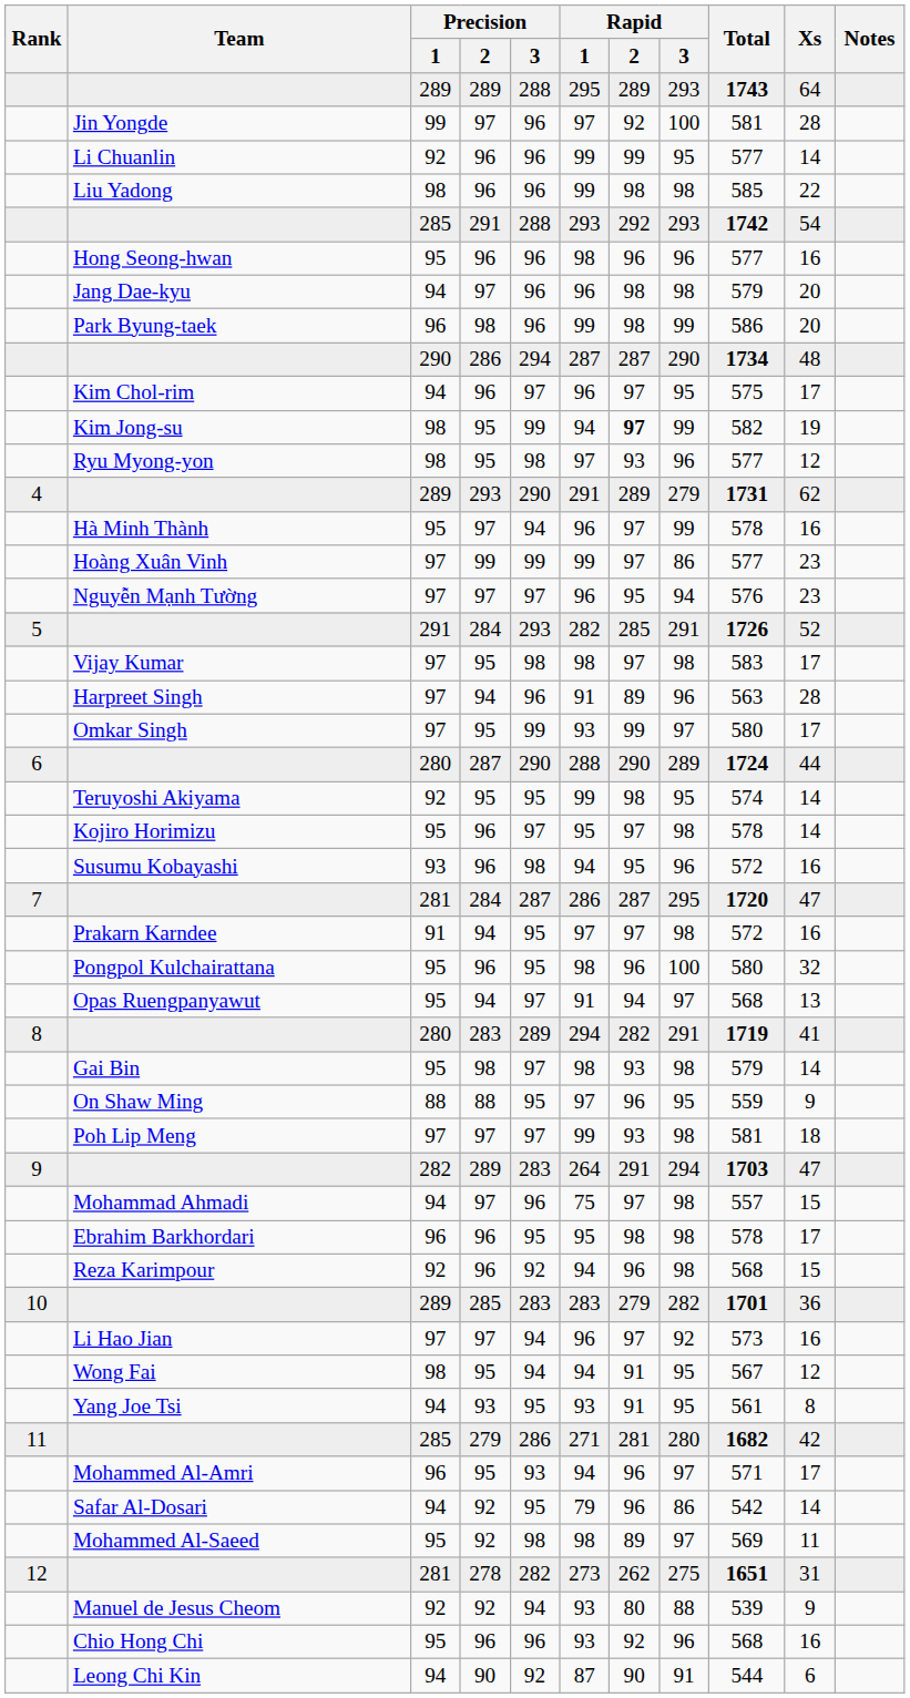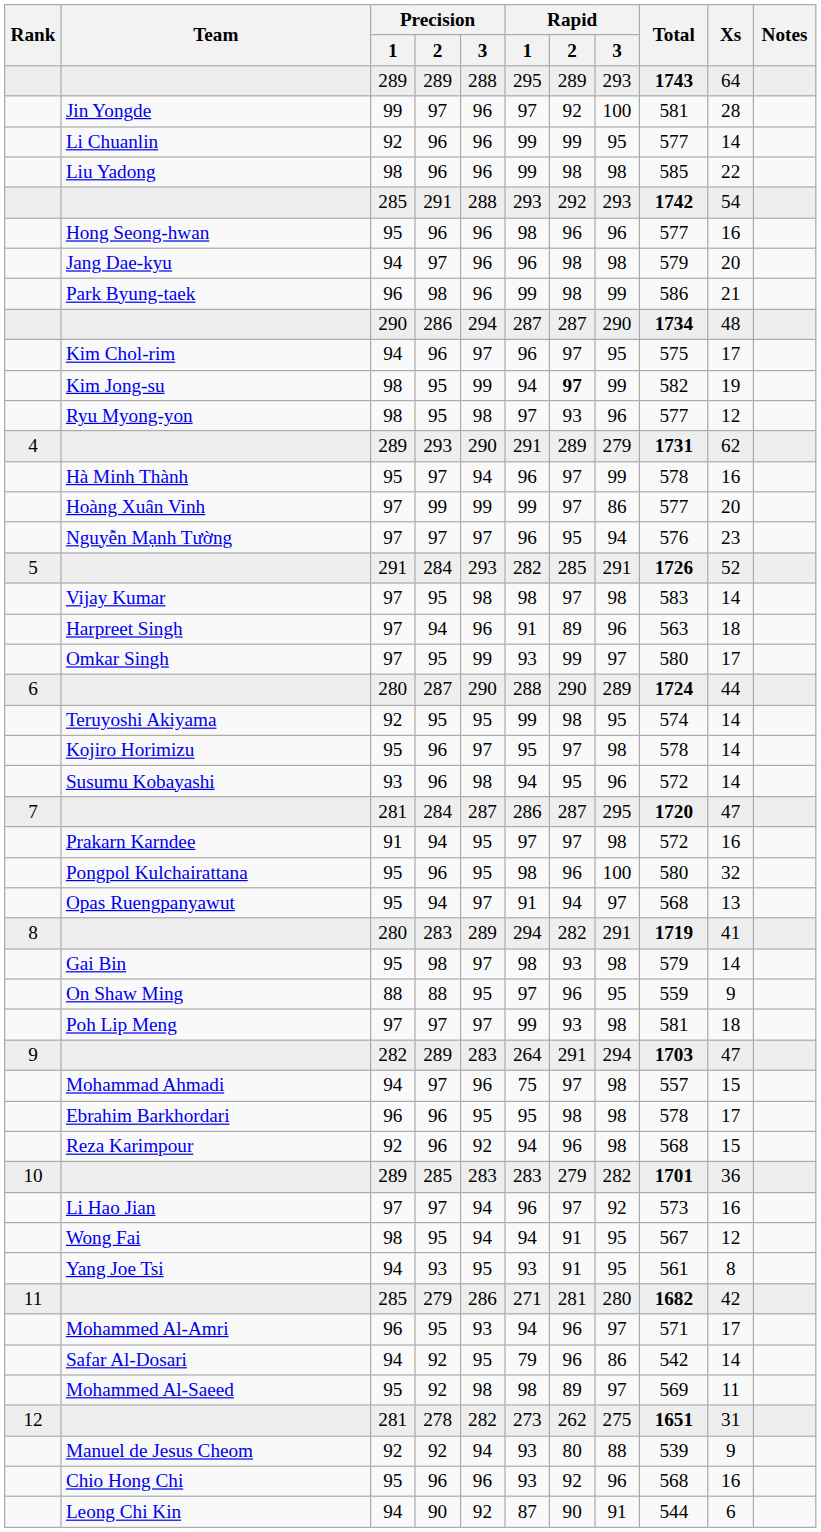 <table class="wikitable" style="text-align:center">
 <tr>
 <th rowspan=2 width=40>Rank</th>
 <th rowspan=2 width=250>Team</th>
 <th colspan=3>Precision</th>
 <th colspan=3>Rapid</th>
 <th rowspan=2 width=50>Total</th>
 <th rowspan=2 width=30>Xs</th>
 <th rowspan=2 width=45>Notes</th>
 </tr>
 <tr>
 <th width=30>1</th>
 <th width=30>2</th>
 <th width=30>3</th>
 <th width=30>1</th>
 <th width=30>2</th>
 <th width=30>3</th>
 </tr>
 <tr bgcolor=eeeeee>
 <td></td>
 <td align=left></td>
 <td>289</td>
 <td>289</td>
 <td>288</td>
 <td>295</td>
 <td>289</td>
 <td>293</td>
 <td><strong>1743</strong></td>
 <td>64</td>
 <td></td>
 </tr>
 <tr>
 <td></td>
 <td align=left><a href='#'>Jin Yongde</a></td>
 <td>99</td>
 <td>97</td>
 <td>96</td>
 <td>97</td>
 <td>92</td>
 <td>100</td>
 <td>581</td>
 <td>28</td>
 <td></td>
 </tr>
 <tr>
 <td></td>
 <td align=left><a href='#'>Li Chuanlin</a></td>
 <td>92</td>
 <td>96</td>
 <td>96</td>
 <td>99</td>
 <td>99</td>
 <td>95</td>
 <td>577</td>
 <td>14</td>
 <td></td>
 </tr>
 <tr>
 <td></td>
 <td align=left><a href='#'>Liu Yadong</a></td>
 <td>98</td>
 <td>96</td>
 <td>96</td>
 <td>99</td>
 <td>98</td>
 <td>98</td>
 <td>585</td>
 <td>22</td>
 <td></td>
 </tr>
 <tr bgcolor=eeeeee>
 <td></td>
 <td align=left></td>
 <td>285</td>
 <td>291</td>
 <td>288</td>
 <td>293</td>
 <td>292</td>
 <td>293</td>
 <td><strong>1742</strong></td>
 <td>54</td>
 <td></td>
 </tr>
 <tr>
 <td></td>
 <td align=left><a href='#'>Hong Seong-hwan</a></td>
 <td>95</td>
 <td>96</td>
 <td>96</td>
 <td>98</td>
 <td>96</td>
 <td>96</td>
 <td>577</td>
 <td>16</td>
 <td></td>
 </tr>
 <tr>
 <td></td>
 <td align=left><a href='#'>Jang Dae-kyu</a></td>
 <td>94</td>
 <td>97</td>
 <td>96</td>
 <td>96</td>
 <td>98</td>
 <td>98</td>
 <td>579</td>
 <td>20</td>
 <td></td>
 </tr>
 <tr>
 <td></td>
 <td align=left><a href='#'>Park Byung-taek</a></td>
 <td>96</td>
 <td>98</td>
 <td>96</td>
 <td>99</td>
 <td>98</td>
 <td>99</td>
 <td>586</td>
-<td>20</td>
+<td>21</td>
 <td></td>
 </tr>
 <tr bgcolor=eeeeee>
 <td></td>
 <td align=left></td>
 <td>290</td>
 <td>286</td>
 <td>294</td>
 <td>287</td>
 <td>287</td>
 <td>290</td>
 <td><strong>1734</strong></td>
 <td>48</td>
 <td></td>
 </tr>
 <tr>
 <td></td>
 <td align=left><a href='#'>Kim Chol-rim</a></td>
 <td>94</td>
 <td>96</td>
 <td>97</td>
 <td>96</td>
 <td>97</td>
 <td>95</td>
 <td>575</td>
 <td>17</td>
 <td></td>
 </tr>
 <tr>
 <td></td>
 <td align=left><a href='#'>Kim Jong-su</a></td>
 <td>98</td>
 <td>95</td>
 <td>99</td>
 <td>94</td>
 <td><strong>97</strong></td>
 <td>99</td>
 <td>582</td>
 <td>19</td>
 <td></td>
 </tr>
 <tr>
 <td></td>
 <td align=left><a href='#'>Ryu Myong-yon</a></td>
 <td>98</td>
 <td>95</td>
 <td>98</td>
 <td>97</td>
 <td>93</td>
 <td>96</td>
 <td>577</td>
 <td>12</td>
 <td></td>
 </tr>
 <tr bgcolor=eeeeee>
 <td>4</td>
 <td align=left></td>
 <td>289</td>
 <td>293</td>
 <td>290</td>
 <td>291</td>
 <td>289</td>
 <td>279</td>
 <td><strong>1731</strong></td>
 <td>62</td>
 <td></td>
 </tr>
 <tr>
 <td></td>
 <td align=left><a href='#'>Hà Minh Thành</a></td>
 <td>95</td>
 <td>97</td>
 <td>94</td>
 <td>96</td>
 <td>97</td>
 <td>99</td>
 <td>578</td>
 <td>16</td>
 <td></td>
 </tr>
 <tr>
 <td></td>
 <td align=left><a href='#'>Hoàng Xuân Vinh</a></td>
 <td>97</td>
 <td>99</td>
 <td>99</td>
 <td>99</td>
 <td>97</td>
 <td>86</td>
 <td>577</td>
-<td>23</td>
+<td>20</td>
 <td></td>
 </tr>
 <tr>
 <td></td>
 <td align=left><a href='#'>Nguyễn Mạnh Tường</a></td>
 <td>97</td>
 <td>97</td>
 <td>97</td>
 <td>96</td>
 <td>95</td>
 <td>94</td>
 <td>576</td>
 <td>23</td>
 <td></td>
 </tr>
 <tr bgcolor=eeeeee>
 <td>5</td>
 <td align=left></td>
 <td>291</td>
 <td>284</td>
 <td>293</td>
 <td>282</td>
 <td>285</td>
 <td>291</td>
 <td><strong>1726</strong></td>
 <td>52</td>
 <td></td>
 </tr>
 <tr>
 <td></td>
 <td align=left><a href='#'>Vijay Kumar</a></td>
 <td>97</td>
 <td>95</td>
 <td>98</td>
 <td>98</td>
 <td>97</td>
 <td>98</td>
 <td>583</td>
-<td>17</td>
+<td>14</td>
 <td></td>
 </tr>
 <tr>
 <td></td>
 <td align=left><a href='#'>Harpreet Singh</a></td>
 <td>97</td>
 <td>94</td>
 <td>96</td>
 <td>91</td>
 <td>89</td>
 <td>96</td>
 <td>563</td>
-<td>28</td>
+<td>18</td>
 <td></td>
 </tr>
 <tr>
 <td></td>
 <td align=left><a href='#'>Omkar Singh</a></td>
 <td>97</td>
 <td>95</td>
 <td>99</td>
 <td>93</td>
 <td>99</td>
 <td>97</td>
 <td>580</td>
 <td>17</td>
 <td></td>
 </tr>
 <tr bgcolor=eeeeee>
 <td>6</td>
 <td align=left></td>
 <td>280</td>
 <td>287</td>
 <td>290</td>
 <td>288</td>
 <td>290</td>
 <td>289</td>
 <td><strong>1724</strong></td>
 <td>44</td>
 <td></td>
 </tr>
 <tr>
 <td></td>
 <td align=left><a href='#'>Teruyoshi Akiyama</a></td>
 <td>92</td>
 <td>95</td>
 <td>95</td>
 <td>99</td>
 <td>98</td>
 <td>95</td>
 <td>574</td>
 <td>14</td>
 <td></td>
 </tr>
 <tr>
 <td></td>
 <td align=left><a href='#'>Kojiro Horimizu</a></td>
 <td>95</td>
 <td>96</td>
 <td>97</td>
 <td>95</td>
 <td>97</td>
 <td>98</td>
 <td>578</td>
 <td>14</td>
 <td></td>
 </tr>
 <tr>
 <td></td>
 <td align=left><a href='#'>Susumu Kobayashi</a></td>
 <td>93</td>
 <td>96</td>
 <td>98</td>
 <td>94</td>
 <td>95</td>
 <td>96</td>
 <td>572</td>
-<td>16</td>
+<td>14</td>
 <td></td>
 </tr>
 <tr bgcolor=eeeeee>
 <td>7</td>
 <td align=left></td>
 <td>281</td>
 <td>284</td>
 <td>287</td>
 <td>286</td>
 <td>287</td>
 <td>295</td>
 <td><strong>1720</strong></td>
 <td>47</td>
 <td></td>
 </tr>
 <tr>
 <td></td>
 <td align=left><a href='#'>Prakarn Karndee</a></td>
 <td>91</td>
 <td>94</td>
 <td>95</td>
 <td>97</td>
 <td>97</td>
 <td>98</td>
 <td>572</td>
 <td>16</td>
 <td></td>
 </tr>
 <tr>
 <td></td>
 <td align=left><a href='#'>Pongpol Kulchairattana</a></td>
 <td>95</td>
 <td>96</td>
 <td>95</td>
 <td>98</td>
 <td>96</td>
 <td>100</td>
 <td>580</td>
 <td>32</td>
 <td></td>
 </tr>
 <tr>
 <td></td>
 <td align=left><a href='#'>Opas Ruengpanyawut</a></td>
 <td>95</td>
 <td>94</td>
 <td>97</td>
 <td>91</td>
 <td>94</td>
 <td>97</td>
 <td>568</td>
 <td>13</td>
 <td></td>
 </tr>
 <tr bgcolor=eeeeee>
 <td>8</td>
 <td align=left></td>
 <td>280</td>
 <td>283</td>
 <td>289</td>
 <td>294</td>
 <td>282</td>
 <td>291</td>
 <td><strong>1719</strong></td>
 <td>41</td>
 <td></td>
 </tr>
 <tr>
 <td></td>
 <td align=left><a href='#'>Gai Bin</a></td>
 <td>95</td>
 <td>98</td>
 <td>97</td>
 <td>98</td>
 <td>93</td>
 <td>98</td>
 <td>579</td>
 <td>14</td>
 <td></td>
 </tr>
 <tr>
 <td></td>
 <td align=left><a href='#'>On Shaw Ming</a></td>
 <td>88</td>
 <td>88</td>
 <td>95</td>
 <td>97</td>
 <td>96</td>
 <td>95</td>
 <td>559</td>
 <td>9</td>
 <td></td>
 </tr>
 <tr>
 <td></td>
 <td align=left><a href='#'>Poh Lip Meng</a></td>
 <td>97</td>
 <td>97</td>
 <td>97</td>
 <td>99</td>
 <td>93</td>
 <td>98</td>
 <td>581</td>
 <td>18</td>
 <td></td>
 </tr>
 <tr bgcolor=eeeeee>
 <td>9</td>
 <td align=left></td>
 <td>282</td>
 <td>289</td>
 <td>283</td>
 <td>264</td>
 <td>291</td>
 <td>294</td>
 <td><strong>1703</strong></td>
 <td>47</td>
 <td></td>
 </tr>
 <tr>
 <td></td>
 <td align=left><a href='#'>Mohammad Ahmadi</a></td>
 <td>94</td>
 <td>97</td>
 <td>96</td>
 <td>75</td>
 <td>97</td>
 <td>98</td>
 <td>557</td>
 <td>15</td>
 <td></td>
 </tr>
 <tr>
 <td></td>
 <td align=left><a href='#'>Ebrahim Barkhordari</a></td>
 <td>96</td>
 <td>96</td>
 <td>95</td>
 <td>95</td>
 <td>98</td>
 <td>98</td>
 <td>578</td>
 <td>17</td>
 <td></td>
 </tr>
 <tr>
 <td></td>
 <td align=left><a href='#'>Reza Karimpour</a></td>
 <td>92</td>
 <td>96</td>
 <td>92</td>
 <td>94</td>
 <td>96</td>
 <td>98</td>
 <td>568</td>
 <td>15</td>
 <td></td>
 </tr>
 <tr bgcolor=eeeeee>
 <td>10</td>
 <td align=left></td>
 <td>289</td>
 <td>285</td>
 <td>283</td>
 <td>283</td>
 <td>279</td>
 <td>282</td>
 <td><strong>1701</strong></td>
 <td>36</td>
 <td></td>
 </tr>
 <tr>
 <td></td>
 <td align=left><a href='#'>Li Hao Jian</a></td>
 <td>97</td>
 <td>97</td>
 <td>94</td>
 <td>96</td>
 <td>97</td>
 <td>92</td>
 <td>573</td>
 <td>16</td>
 <td></td>
 </tr>
 <tr>
 <td></td>
 <td align=left><a href='#'>Wong Fai</a></td>
 <td>98</td>
 <td>95</td>
 <td>94</td>
 <td>94</td>
 <td>91</td>
 <td>95</td>
 <td>567</td>
 <td>12</td>
 <td></td>
 </tr>
 <tr>
 <td></td>
 <td align=left><a href='#'>Yang Joe Tsi</a></td>
 <td>94</td>
 <td>93</td>
 <td>95</td>
 <td>93</td>
 <td>91</td>
 <td>95</td>
 <td>561</td>
 <td>8</td>
 <td></td>
 </tr>
 <tr bgcolor=eeeeee>
 <td>11</td>
 <td align=left></td>
 <td>285</td>
 <td>279</td>
 <td>286</td>
 <td>271</td>
 <td>281</td>
 <td>280</td>
 <td><strong>1682</strong></td>
 <td>42</td>
 <td></td>
 </tr>
 <tr>
 <td></td>
 <td align=left><a href='#'>Mohammed Al-Amri</a></td>
 <td>96</td>
 <td>95</td>
 <td>93</td>
 <td>94</td>
 <td>96</td>
 <td>97</td>
 <td>571</td>
 <td>17</td>
 <td></td>
 </tr>
 <tr>
 <td></td>
 <td align=left><a href='#'>Safar Al-Dosari</a></td>
 <td>94</td>
 <td>92</td>
 <td>95</td>
 <td>79</td>
 <td>96</td>
 <td>86</td>
 <td>542</td>
 <td>14</td>
 <td></td>
 </tr>
 <tr>
 <td></td>
 <td align=left><a href='#'>Mohammed Al-Saeed</a></td>
 <td>95</td>
 <td>92</td>
 <td>98</td>
 <td>98</td>
 <td>89</td>
 <td>97</td>
 <td>569</td>
 <td>11</td>
 <td></td>
 </tr>
 <tr bgcolor=eeeeee>
 <td>12</td>
 <td align=left></td>
 <td>281</td>
 <td>278</td>
 <td>282</td>
 <td>273</td>
 <td>262</td>
 <td>275</td>
 <td><strong>1651</strong></td>
 <td>31</td>
 <td></td>
 </tr>
 <tr>
 <td></td>
 <td align=left><a href='#'>Manuel de Jesus Cheom</a></td>
 <td>92</td>
 <td>92</td>
 <td>94</td>
 <td>93</td>
 <td>80</td>
 <td>88</td>
 <td>539</td>
 <td>9</td>
 <td></td>
 </tr>
 <tr>
 <td></td>
 <td align=left><a href='#'>Chio Hong Chi</a></td>
 <td>95</td>
 <td>96</td>
 <td>96</td>
 <td>93</td>
 <td>92</td>
 <td>96</td>
 <td>568</td>
 <td>16</td>
 <td></td>
 </tr>
 <tr>
 <td></td>
 <td align=left><a href='#'>Leong Chi Kin</a></td>
 <td>94</td>
 <td>90</td>
 <td>92</td>
 <td>87</td>
 <td>90</td>
 <td>91</td>
 <td>544</td>
 <td>6</td>
 <td></td>
 </tr>
 </table>
